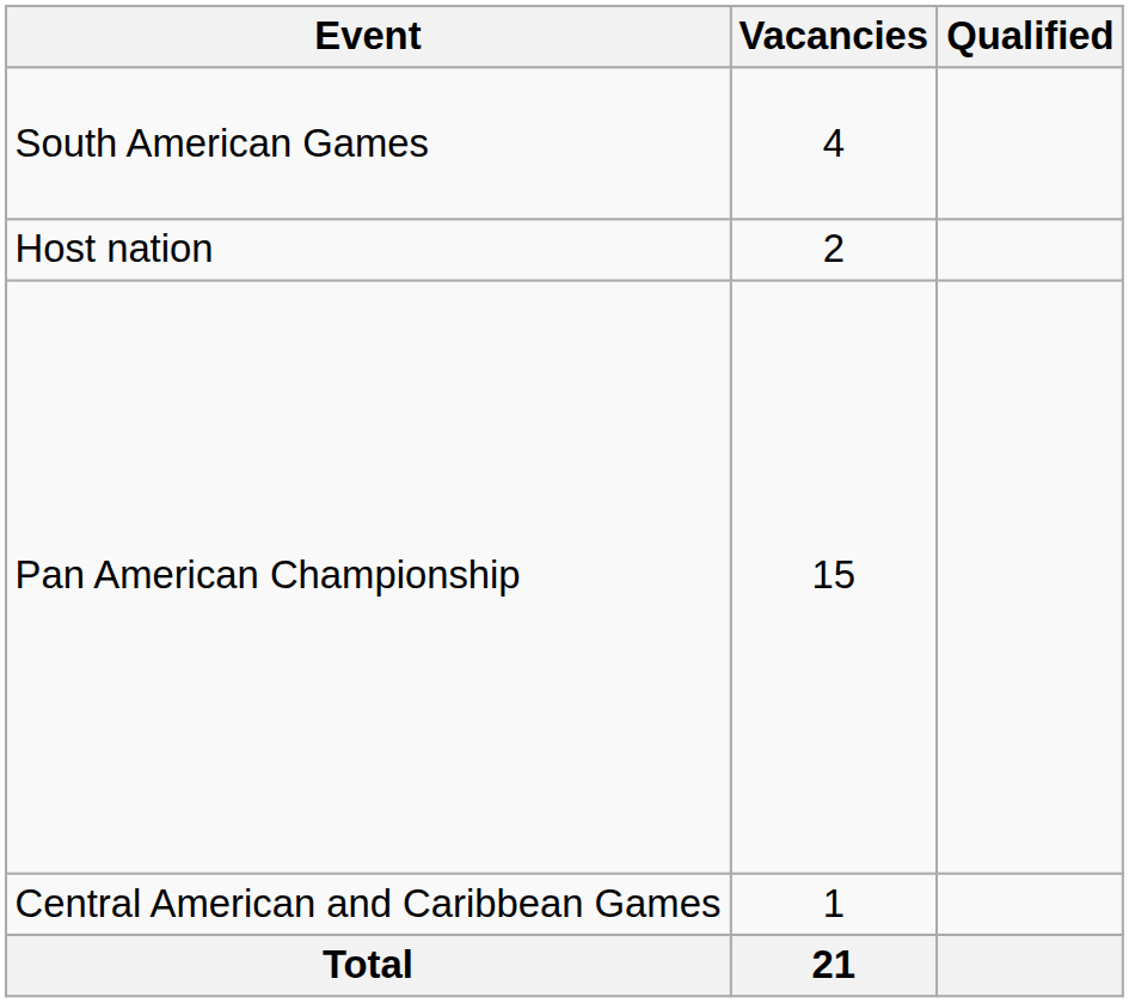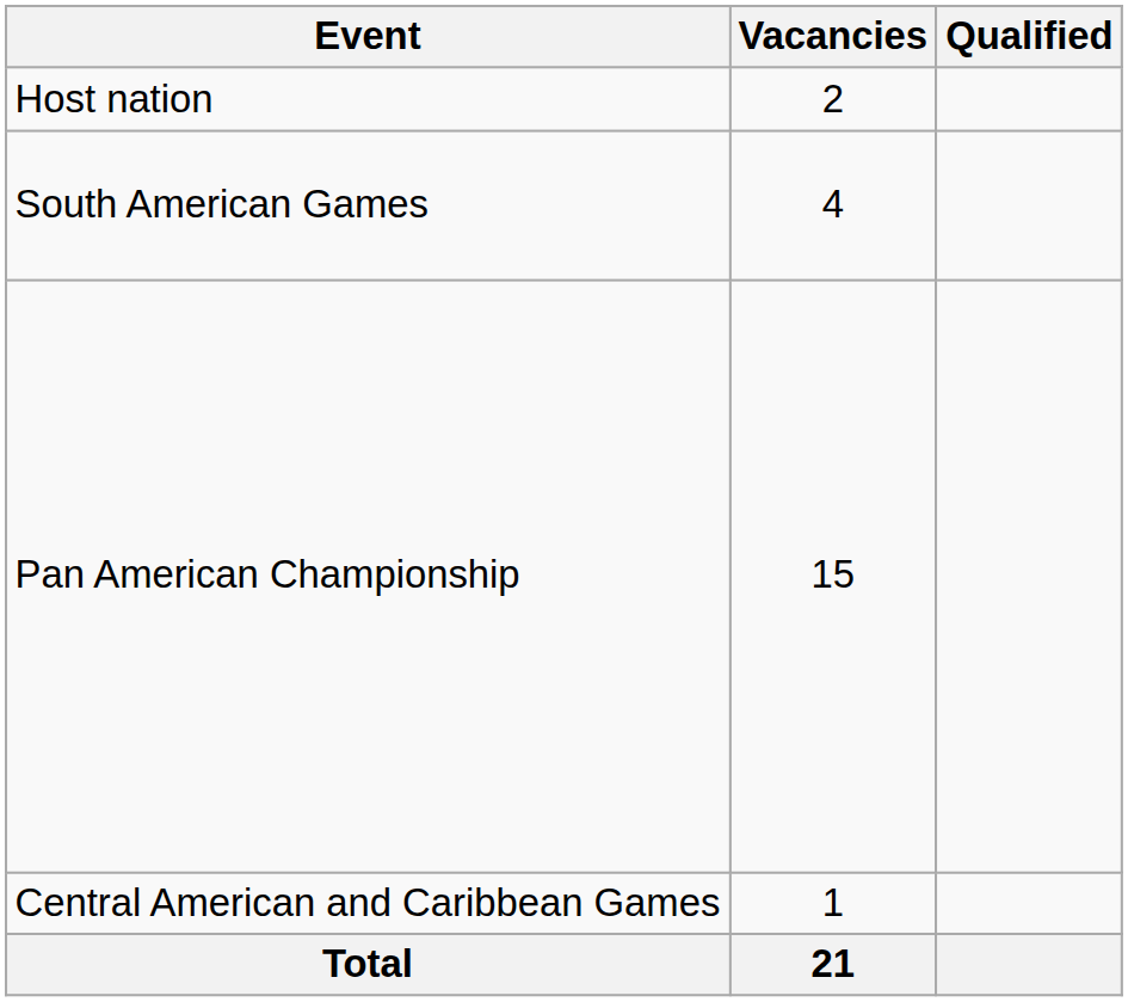 <table class="wikitable">
 <tr>
 <th>Event</th>
 <th>Vacancies</th>
 <th>Qualified</th>
 </tr>
 <tr>
+<td>Host nation</td>
+<td style="text-align:center;">2</td>
+<td><br></td>
+</tr>
+<tr>
 <td>South American Games</td>
 <td style="text-align:center;">4</td>
 <td><br><br><br></td>
-</tr>
-<tr>
-<td>Host nation</td>
-<td style="text-align:center;">2</td>
-<td><br></td>
 </tr>
 <tr>
 <td>Pan American Championship</td>
 <td style="text-align:center;">15</td>
 <td><br><br><br><br><br><br><br><br><br><br><br><br><br></td>
 </tr>
 <tr>
 <td>Central American and Caribbean Games</td>
 <td style="text-align:center;">1</td>
 <td></td>
 </tr>
 <tr>
 <th>Total</th>
 <th>21</th>
 <th></th>
 </tr>
 </table>
